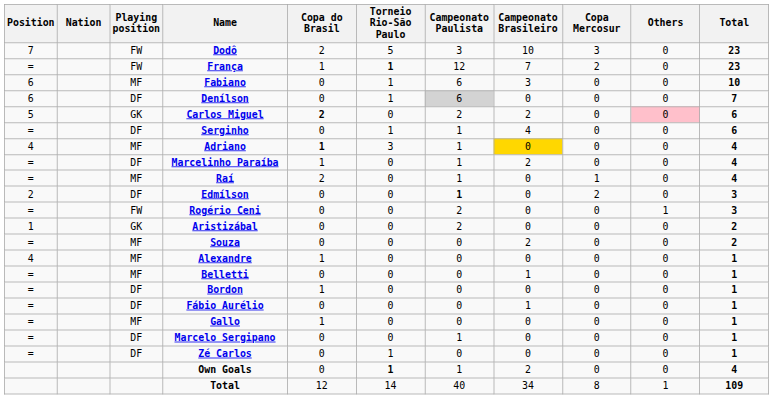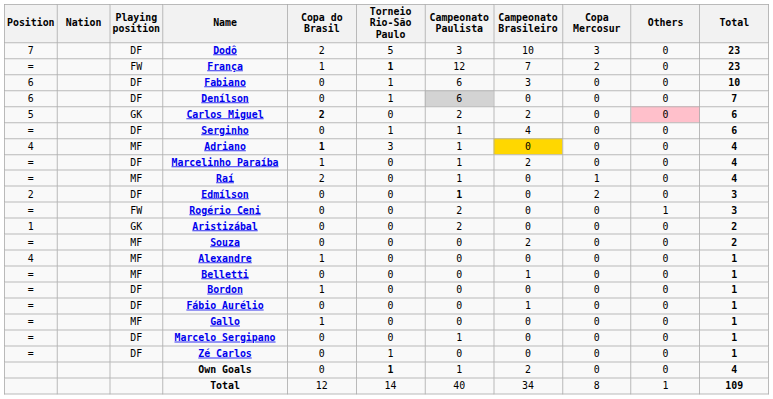 <table class="wikitable" style="font-size: 95%; text-align: center;">
 <tr>
 <th width=60>Position</th>
 <th width=60>Nation</th>
 <th width=60>Playing position</th>
 <th width=150>Name</th>
 <th width=80>Copa do Brasil</th>
 <th width=80>Torneio Rio-São Paulo</th>
 <th width=80>Campeonato Paulista</th>
 <th width=80>Campeonato Brasileiro</th>
 <th width=80>Copa Mercosur</th>
 <th width=80>Others</th>
 <th width=80>Total</th>
 </tr>
 <tr>
 <td>7</td>
 <td></td>
-<td>FW</td>
+<td>DF</td>
 <td><strong><a href='#'>Dodô</a></strong></td>
 <td>2</td>
 <td>5</td>
 <td>3</td>
 <td>10</td>
 <td>3</td>
 <td>0</td>
 <td><strong>23</strong></td>
 </tr>
 <tr>
 <td>=</td>
 <td></td>
 <td>FW</td>
 <td><strong><a href='#'>França</a></strong></td>
 <td>1</td>
 <td><strong>1</strong></td>
 <td>12</td>
 <td>7</td>
 <td>2</td>
 <td>0</td>
 <td><strong>23</strong></td>
 </tr>
 <tr>
 <td>6</td>
 <td></td>
-<td>MF</td>
+<td>DF</td>
 <td><strong><a href='#'>Fabiano</a></strong></td>
 <td>0</td>
 <td>1</td>
 <td>6</td>
 <td>3</td>
 <td>0</td>
 <td>0</td>
 <td><strong>10</strong></td>
 </tr>
 <tr>
 <td>6</td>
 <td></td>
 <td>DF</td>
 <td><strong><a href='#'>Denílson</a></strong></td>
 <td>0</td>
 <td>1</td>
 <td style="background: lightgrey;">6</td>
 <td>0</td>
 <td>0</td>
 <td>0</td>
 <td><strong>7</strong></td>
 </tr>
 <tr>
 <td>5</td>
 <td></td>
 <td>GK</td>
 <td><strong><a href='#'>Carlos Miguel</a></strong></td>
 <td><strong>2</strong></td>
 <td>0</td>
 <td>2</td>
 <td>2</td>
 <td>0</td>
 <td style="background: pink;">0</td>
 <td><strong>6</strong></td>
 </tr>
 <tr>
 <td>=</td>
 <td></td>
 <td>DF</td>
 <td><strong><a href='#'>Serginho</a></strong></td>
 <td>0</td>
 <td>1</td>
 <td>1</td>
 <td>4</td>
 <td>0</td>
 <td>0</td>
 <td><strong>6</strong></td>
 </tr>
 <tr>
 <td>4</td>
 <td></td>
 <td>MF</td>
 <td><strong><a href='#'>Adriano</a></strong></td>
 <td><strong>1</strong></td>
 <td>3</td>
 <td>1</td>
 <td style="background: gold;">0</td>
 <td>0</td>
 <td>0</td>
 <td><strong>4</strong></td>
 </tr>
 <tr>
 <td>=</td>
 <td></td>
 <td>DF</td>
 <td><strong><a href='#'>Marcelinho Paraíba</a></strong></td>
 <td>1</td>
 <td>0</td>
 <td>1</td>
 <td>2</td>
 <td>0</td>
 <td>0</td>
 <td><strong>4</strong></td>
 </tr>
 <tr>
 <td>=</td>
 <td></td>
 <td>MF</td>
 <td><strong><a href='#'>Raí</a></strong></td>
 <td>2</td>
 <td>0</td>
 <td>1</td>
 <td>0</td>
 <td>1</td>
 <td>0</td>
 <td><strong>4</strong></td>
 </tr>
 <tr>
 <td>2</td>
 <td></td>
 <td>DF</td>
 <td><strong><a href='#'>Edmílson</a></strong></td>
 <td>0</td>
 <td>0</td>
 <td><strong>1</strong></td>
 <td>0</td>
 <td>2</td>
 <td>0</td>
 <td><strong>3</strong></td>
 </tr>
 <tr>
 <td>=</td>
 <td></td>
 <td>FW</td>
 <td><strong><a href='#'>Rogério Ceni</a></strong></td>
 <td>0</td>
 <td>0</td>
 <td>2</td>
 <td>0</td>
 <td>0</td>
 <td>1</td>
 <td><strong>3</strong></td>
 </tr>
 <tr>
 <td>1</td>
 <td></td>
 <td>GK</td>
 <td><strong><a href='#'>Aristizábal</a></strong></td>
 <td>0</td>
 <td>0</td>
 <td>2</td>
 <td>0</td>
 <td>0</td>
 <td>0</td>
 <td><strong>2</strong></td>
 </tr>
 <tr>
 <td>=</td>
 <td></td>
 <td>MF</td>
 <td><strong><a href='#'>Souza</a></strong></td>
 <td>0</td>
 <td>0</td>
 <td>0</td>
 <td>2</td>
 <td>0</td>
 <td>0</td>
 <td><strong>2</strong></td>
 </tr>
 <tr>
 <td>4</td>
 <td></td>
 <td>MF</td>
 <td><strong><a href='#'>Alexandre</a></strong></td>
 <td>1</td>
 <td>0</td>
 <td>0</td>
 <td>0</td>
 <td>0</td>
 <td>0</td>
 <td><strong>1</strong></td>
 </tr>
 <tr>
 <td>=</td>
 <td></td>
 <td>MF</td>
 <td><strong><a href='#'>Belletti</a></strong></td>
 <td>0</td>
 <td>0</td>
 <td>0</td>
 <td>1</td>
 <td>0</td>
 <td>0</td>
 <td><strong>1</strong></td>
 </tr>
 <tr>
 <td>=</td>
 <td></td>
 <td>DF</td>
 <td><strong><a href='#'>Bordon</a></strong></td>
 <td>1</td>
 <td>0</td>
 <td>0</td>
 <td>0</td>
 <td>0</td>
 <td>0</td>
 <td><strong>1</strong></td>
 </tr>
 <tr>
 <td>=</td>
 <td></td>
 <td>DF</td>
 <td><strong><a href='#'>Fábio Aurélio</a></strong></td>
 <td>0</td>
 <td>0</td>
 <td>0</td>
 <td>1</td>
 <td>0</td>
 <td>0</td>
 <td><strong>1</strong></td>
 </tr>
 <tr>
 <td>=</td>
 <td></td>
 <td>MF</td>
 <td><strong><a href='#'>Gallo</a></strong></td>
 <td>1</td>
 <td>0</td>
 <td>0</td>
 <td>0</td>
 <td>0</td>
 <td>0</td>
 <td><strong>1</strong></td>
 </tr>
 <tr>
 <td>=</td>
 <td></td>
 <td>DF</td>
 <td><strong><a href='#'>Marcelo Sergipano</a></strong></td>
 <td>0</td>
 <td>0</td>
 <td>1</td>
 <td>0</td>
 <td>0</td>
 <td>0</td>
 <td><strong>1</strong></td>
 </tr>
 <tr>
 <td>=</td>
 <td></td>
 <td>DF</td>
 <td><strong><a href='#'>Zé Carlos</a></strong></td>
 <td>0</td>
 <td>1</td>
 <td>0</td>
 <td>0</td>
 <td>0</td>
 <td>0</td>
 <td><strong>1</strong></td>
 </tr>
 <tr>
 <td></td>
 <td></td>
 <td></td>
 <td><strong>Own Goals</strong></td>
 <td>0</td>
 <td><strong>1</strong></td>
 <td>1</td>
 <td>2</td>
 <td>0</td>
 <td>0</td>
 <td><strong>4</strong></td>
 </tr>
 <tr>
 <td></td>
 <td></td>
 <td></td>
 <td><strong>Total</strong></td>
 <td>12</td>
 <td>14</td>
 <td>40</td>
 <td>34</td>
 <td>8</td>
 <td>1</td>
 <td><strong>109</strong></td>
 </tr>
 </table>
